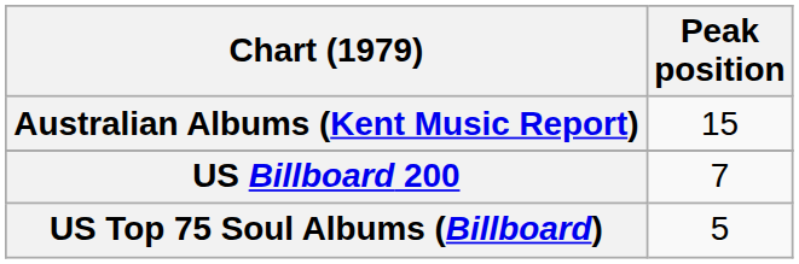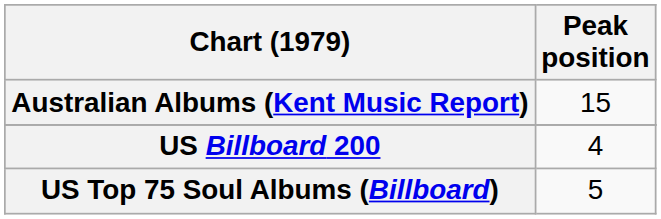 <table class="wikitable sortable plainrowheaders">
 <tr>
 <th scope="col">Chart (1979)</th>
 <th scope="col">Peak<br>position</th>
 </tr>
 <tr>
 <th scope="row">Australian Albums (<a href='#'>Kent Music Report</a>)</th>
 <td align=center>15</td>
 </tr>
 <tr>
 </tr>
 <tr>
 </tr>
 <tr>
 </tr>
 <tr>
 </tr>
 <tr>
 </tr>
 <tr>
 </tr>
 <tr>
 <th scope="row">US <a href='#'><em>Billboard</em> 200</a></th>
-<td align=center>7</td>
+<td align=center>4</td>
 </tr>
 <tr>
 <th scope="row">US Top 75 Soul Albums (<em><a href='#'>Billboard</a></em>)</th>
 <td align=center>5</td>
 </tr>
 </table>
